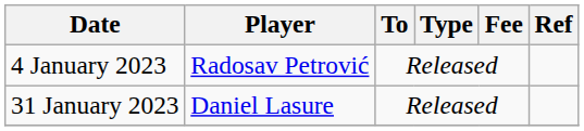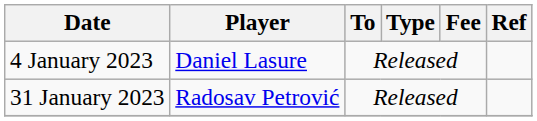 <table class="wikitable">
 <tr>
 <th>Date</th>
 <th>Player</th>
 <th>To</th>
 <th>Type</th>
 <th>Fee</th>
 <th>Ref</th>
 </tr>
 <tr>
 <td>4 January 2023</td>
-<td> <a href='#'>Radosav Petrović</a></td>
+<td> <a href='#'>Daniel Lasure</a></td>
 <td colspan=3 align=center><em>Released</em></td>
 <td align=center></td>
 </tr>
 <tr>
 <td>31 January 2023</td>
-<td> <a href='#'>Daniel Lasure</a></td>
+<td> <a href='#'>Radosav Petrović</a></td>
 <td colspan=3 align=center><em>Released</em></td>
 <td align=center></td>
 </tr>
 <tr>
 </tr>
 </table>
